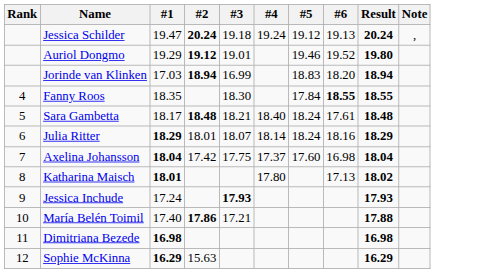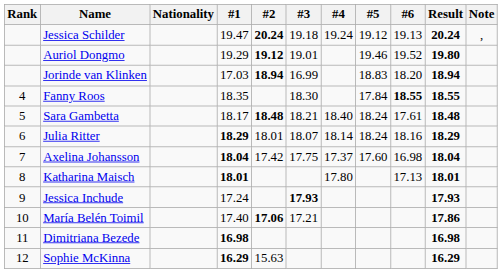 <table class="wikitable sortable" style="text-align:center">
 <tr>
 <th>Rank</th>
 <th>Name</th>
+<th>Nationality</th>
 <th>#1</th>
 <th>#2</th>
 <th>#3</th>
 <th>#4</th>
 <th>#5</th>
 <th>#6</th>
 <th>Result</th>
 <th>Note</th>
 </tr>
 <tr>
 <td></td>
 <td align=left><a href='#'>Jessica Schilder</a></td>
+<td align=left></td>
 <td>19.47</td>
 <td><strong>20.24</strong></td>
 <td>19.18</td>
 <td>19.24</td>
 <td>19.12</td>
 <td>19.13</td>
 <td><strong>20.24</strong></td>
 <td>, </td>
 </tr>
 <tr>
 <td></td>
 <td align=left><a href='#'>Auriol Dongmo</a></td>
+<td align=left></td>
 <td>19.29</td>
 <td><strong>19.12</strong></td>
 <td>19.01</td>
 <td></td>
 <td>19.46</td>
 <td>19.52</td>
 <td><strong>19.80</strong></td>
 <td></td>
 </tr>
 <tr>
 <td></td>
 <td align=left><a href='#'>Jorinde van Klinken</a></td>
+<td align=left></td>
 <td>17.03</td>
 <td><strong>18.94</strong></td>
 <td>16.99</td>
 <td></td>
 <td>18.83</td>
 <td>18.20</td>
 <td><strong>18.94</strong></td>
 <td></td>
 </tr>
 <tr>
 <td>4</td>
 <td align=left><a href='#'>Fanny Roos</a></td>
+<td align=left></td>
 <td>18.35</td>
 <td></td>
 <td>18.30</td>
 <td></td>
 <td>17.84</td>
 <td><strong>18.55</strong></td>
 <td><strong>18.55</strong></td>
 <td></td>
 </tr>
 <tr>
 <td>5</td>
 <td align=left><a href='#'>Sara Gambetta</a></td>
+<td align=left></td>
 <td>18.17</td>
 <td><strong>18.48</strong></td>
 <td>18.21</td>
 <td>18.40</td>
 <td>18.24</td>
 <td>17.61</td>
 <td><strong>18.48</strong></td>
 <td></td>
 </tr>
 <tr>
 <td>6</td>
 <td align=left><a href='#'>Julia Ritter</a></td>
+<td align=left></td>
 <td><strong>18.29</strong></td>
 <td>18.01</td>
 <td>18.07</td>
 <td>18.14</td>
 <td>18.24</td>
 <td>18.16</td>
 <td><strong>18.29</strong></td>
 <td></td>
 </tr>
 <tr>
 <td>7</td>
 <td align=left><a href='#'>Axelina Johansson</a></td>
+<td align=left></td>
 <td><strong>18.04</strong></td>
 <td>17.42</td>
 <td>17.75</td>
 <td>17.37</td>
 <td>17.60</td>
 <td>16.98</td>
 <td><strong>18.04</strong></td>
 <td></td>
 </tr>
 <tr>
 <td>8</td>
 <td align=left><a href='#'>Katharina Maisch</a></td>
+<td align=left></td>
 <td><strong>18.01</strong></td>
 <td></td>
 <td></td>
 <td>17.80</td>
 <td></td>
 <td>17.13</td>
-<td><strong>18.02</strong></td>
+<td><strong>18.01</strong></td>
 <td></td>
 </tr>
 <tr>
 <td>9</td>
 <td align=left><a href='#'>Jessica Inchude</a></td>
+<td align=left></td>
 <td>17.24</td>
 <td></td>
 <td><strong>17.93</strong></td>
 <td></td>
 <td></td>
 <td></td>
 <td><strong>17.93</strong></td>
 <td></td>
 </tr>
 <tr>
 <td>10</td>
 <td align=left><a href='#'>María Belén Toimil</a></td>
+<td align=left></td>
 <td>17.40</td>
-<td><strong>17.86</strong></td>
+<td><strong>17.06</strong></td>
 <td>17.21</td>
 <td></td>
 <td></td>
 <td></td>
-<td><strong>17.88</strong></td>
+<td><strong>17.86</strong></td>
 <td></td>
 </tr>
 <tr>
 <td>11</td>
 <td align=left><a href='#'>Dimitriana Bezede</a></td>
+<td align=left></td>
 <td><strong>16.98</strong></td>
 <td></td>
 <td></td>
 <td></td>
 <td></td>
 <td></td>
 <td><strong>16.98</strong></td>
 <td></td>
 </tr>
 <tr>
 <td>12</td>
 <td align=left><a href='#'>Sophie McKinna</a></td>
+<td align=left></td>
 <td><strong>16.29</strong></td>
 <td>15.63</td>
 <td></td>
 <td></td>
 <td></td>
 <td></td>
 <td><strong>16.29</strong></td>
 <td></td>
 </tr>
 </table>
